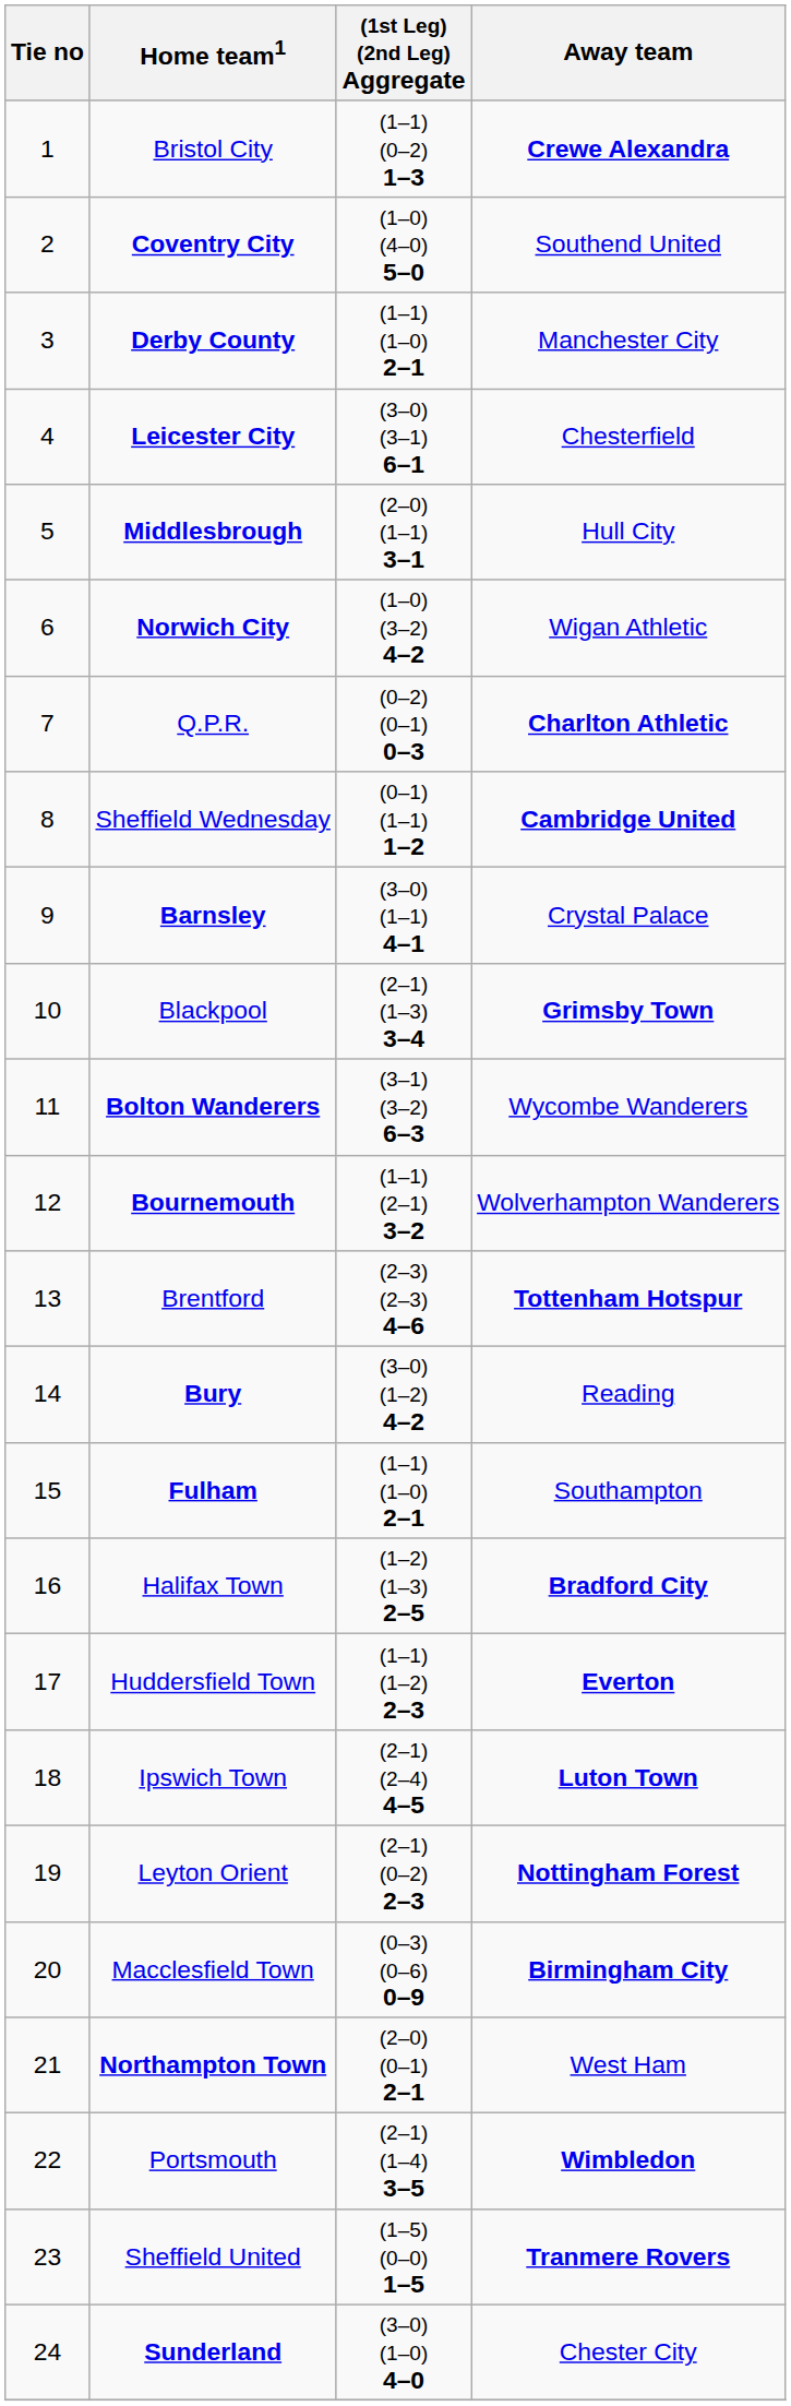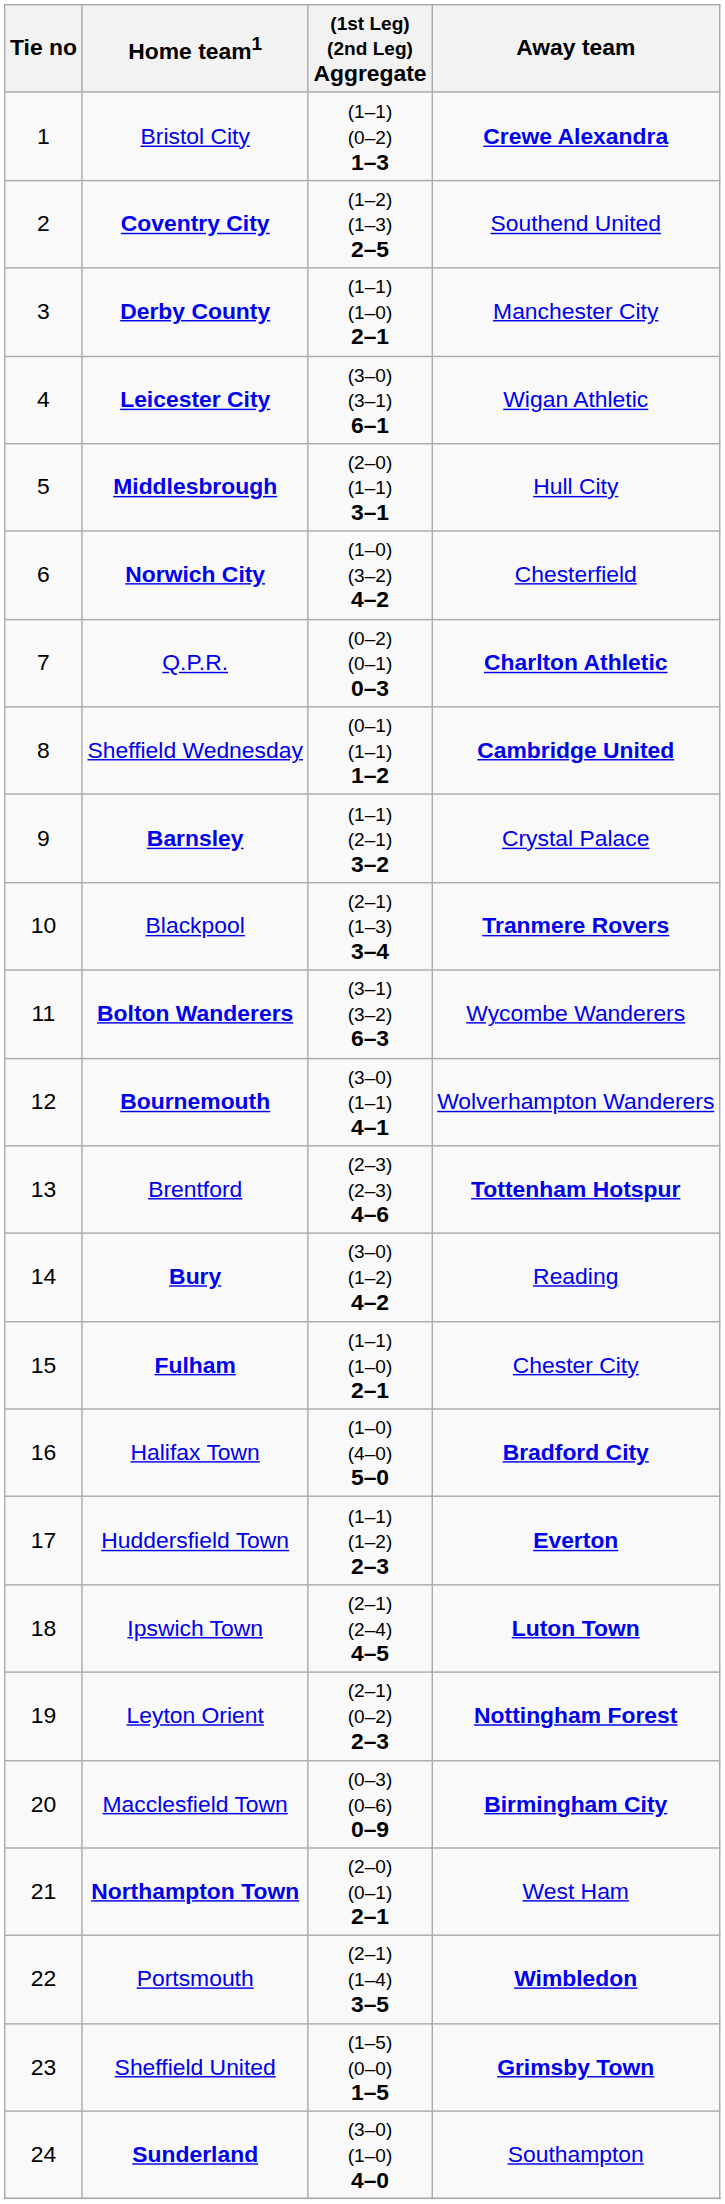 <table class="wikitable" style="text-align: center">
 <tr>
 <th>Tie no</th>
 <th>Home team<sup>1</sup></th>
 <th><small>(1st Leg)</small> <br> <small>(2nd Leg)</small> <br> <strong>Aggregate</strong></th>
 <th>Away team</th>
 </tr>
 <tr>
 <td>1</td>
 <td><a href='#'>Bristol City</a></td>
 <td><small>(1–1)</small> <br> <small>(0–2)</small> <br> <strong>1–3</strong></td>
 <td><strong><a href='#'>Crewe Alexandra</a></strong></td>
 </tr>
 <tr>
 <td>2</td>
 <td><strong><a href='#'>Coventry City</a></strong></td>
-<td><small>(1–0)</small> <br> <small>(4–0)</small> <br> <strong>5–0</strong></td>
+<td><small>(1–2)</small> <br> <small>(1–3)</small> <br> <strong>2–5</strong></td>
 <td><a href='#'>Southend United</a></td>
 </tr>
 <tr>
 <td>3</td>
 <td><strong><a href='#'>Derby County</a></strong></td>
 <td><small>(1–1)</small> <br> <small>(1–0)</small> <br> <strong>2–1</strong></td>
 <td><a href='#'>Manchester City</a></td>
 </tr>
 <tr>
 <td>4</td>
 <td><strong><a href='#'>Leicester City</a></strong></td>
 <td><small>(3–0)</small> <br> <small>(3–1)</small> <br> <strong>6–1</strong></td>
-<td><a href='#'>Chesterfield</a></td>
+<td><a href='#'>Wigan Athletic</a></td>
 </tr>
 <tr>
 <td>5</td>
 <td><strong><a href='#'>Middlesbrough</a></strong></td>
 <td><small>(2–0)</small> <br> <small>(1–1)</small> <br> <strong>3–1</strong></td>
 <td><a href='#'>Hull City</a></td>
 </tr>
 <tr>
 <td>6</td>
 <td><strong><a href='#'>Norwich City</a></strong></td>
 <td><small>(1–0)</small> <br> <small>(3–2)</small> <br> <strong>4–2</strong></td>
-<td><a href='#'>Wigan Athletic</a></td>
+<td><a href='#'>Chesterfield</a></td>
 </tr>
 <tr>
 <td>7</td>
 <td><a href='#'>Q.P.R.</a></td>
 <td><small>(0–2)</small> <br> <small>(0–1)</small> <br> <strong>0–3</strong></td>
 <td><strong><a href='#'>Charlton Athletic</a></strong></td>
 </tr>
 <tr>
 <td>8</td>
 <td><a href='#'>Sheffield Wednesday</a></td>
 <td><small>(0–1)</small> <br> <small>(1–1)</small> <br> <strong>1–2</strong></td>
 <td><strong><a href='#'>Cambridge United</a></strong></td>
 </tr>
 <tr>
 <td>9</td>
 <td><strong><a href='#'>Barnsley</a></strong></td>
-<td><small>(3–0)</small> <br> <small>(1–1)</small> <br> <strong>4–1</strong></td>
+<td><small>(1–1)</small> <br> <small>(2–1)</small> <br> <strong>3–2</strong></td>
 <td><a href='#'>Crystal Palace</a></td>
 </tr>
 <tr>
 <td>10</td>
 <td><a href='#'>Blackpool</a></td>
 <td><small>(2–1)</small> <br> <small>(1–3)</small> <br> <strong>3–4</strong></td>
-<td><strong><a href='#'>Grimsby Town</a></strong></td>
+<td><strong><a href='#'>Tranmere Rovers</a></strong></td>
 </tr>
 <tr>
 <td>11</td>
 <td><strong><a href='#'>Bolton Wanderers</a></strong></td>
 <td><small>(3–1)</small> <br> <small>(3–2)</small> <br> <strong>6–3</strong></td>
 <td><a href='#'>Wycombe Wanderers</a></td>
 </tr>
 <tr>
 <td>12</td>
 <td><strong><a href='#'>Bournemouth</a></strong></td>
-<td><small>(1–1)</small> <br> <small>(2–1)</small> <br> <strong>3–2</strong></td>
+<td><small>(3–0)</small> <br> <small>(1–1)</small> <br> <strong>4–1</strong></td>
 <td><a href='#'>Wolverhampton Wanderers</a></td>
 </tr>
 <tr>
 <td>13</td>
 <td><a href='#'>Brentford</a></td>
 <td><small>(2–3)</small> <br> <small>(2–3)</small> <br> <strong>4–6</strong></td>
 <td><strong><a href='#'>Tottenham Hotspur</a></strong></td>
 </tr>
 <tr>
 <td>14</td>
 <td><strong><a href='#'>Bury</a></strong></td>
 <td><small>(3–0)</small> <br> <small>(1–2)</small> <br> <strong>4–2</strong></td>
 <td><a href='#'>Reading</a></td>
 </tr>
 <tr>
 <td>15</td>
 <td><strong><a href='#'>Fulham</a></strong></td>
 <td><small>(1–1)</small> <br> <small>(1–0)</small> <br> <strong>2–1</strong></td>
-<td><a href='#'>Southampton</a></td>
+<td><a href='#'>Chester City</a></td>
 </tr>
 <tr>
 <td>16</td>
 <td><a href='#'>Halifax Town</a></td>
-<td><small>(1–2)</small> <br> <small>(1–3)</small> <br> <strong>2–5</strong></td>
+<td><small>(1–0)</small> <br> <small>(4–0)</small> <br> <strong>5–0</strong></td>
 <td><strong><a href='#'>Bradford City</a></strong></td>
 </tr>
 <tr>
 <td>17</td>
 <td><a href='#'>Huddersfield Town</a></td>
 <td><small>(1–1)</small> <br> <small>(1–2)</small> <br> <strong>2–3</strong></td>
 <td><strong><a href='#'>Everton</a></strong></td>
 </tr>
 <tr>
 <td>18</td>
 <td><a href='#'>Ipswich Town</a></td>
 <td><small>(2–1)</small> <br> <small>(2–4)</small> <br> <strong>4–5</strong></td>
 <td><strong><a href='#'>Luton Town</a></strong></td>
 </tr>
 <tr>
 <td>19</td>
 <td><a href='#'>Leyton Orient</a></td>
 <td><small>(2–1)</small> <br> <small>(0–2)</small> <br> <strong>2–3</strong></td>
 <td><strong><a href='#'>Nottingham Forest</a></strong></td>
 </tr>
 <tr>
 <td>20</td>
 <td><a href='#'>Macclesfield Town</a></td>
 <td><small>(0–3)</small> <br> <small>(0–6)</small> <br> <strong>0–9</strong></td>
 <td><strong><a href='#'>Birmingham City</a></strong></td>
 </tr>
 <tr>
 <td>21</td>
 <td><strong><a href='#'>Northampton Town</a></strong></td>
 <td><small>(2–0)</small> <br> <small>(0–1)</small> <br> <strong>2–1</strong></td>
 <td><a href='#'>West Ham</a></td>
 </tr>
 <tr>
 <td>22</td>
 <td><a href='#'>Portsmouth</a></td>
 <td><small>(2–1)</small> <br> <small>(1–4)</small> <br> <strong>3–5</strong></td>
 <td><strong><a href='#'>Wimbledon</a></strong></td>
 </tr>
 <tr>
 <td>23</td>
 <td><a href='#'>Sheffield United</a></td>
 <td><small>(1–5)</small> <br> <small>(0–0)</small> <br> <strong>1–5</strong></td>
-<td><strong><a href='#'>Tranmere Rovers</a></strong></td>
+<td><strong><a href='#'>Grimsby Town</a></strong></td>
 </tr>
 <tr>
 <td>24</td>
 <td><strong><a href='#'>Sunderland</a></strong></td>
 <td><small>(3–0)</small> <br> <small>(1–0)</small> <br> <strong>4–0</strong></td>
-<td><a href='#'>Chester City</a></td>
+<td><a href='#'>Southampton</a></td>
 </tr>
 <tr>
 </tr>
 </table>
